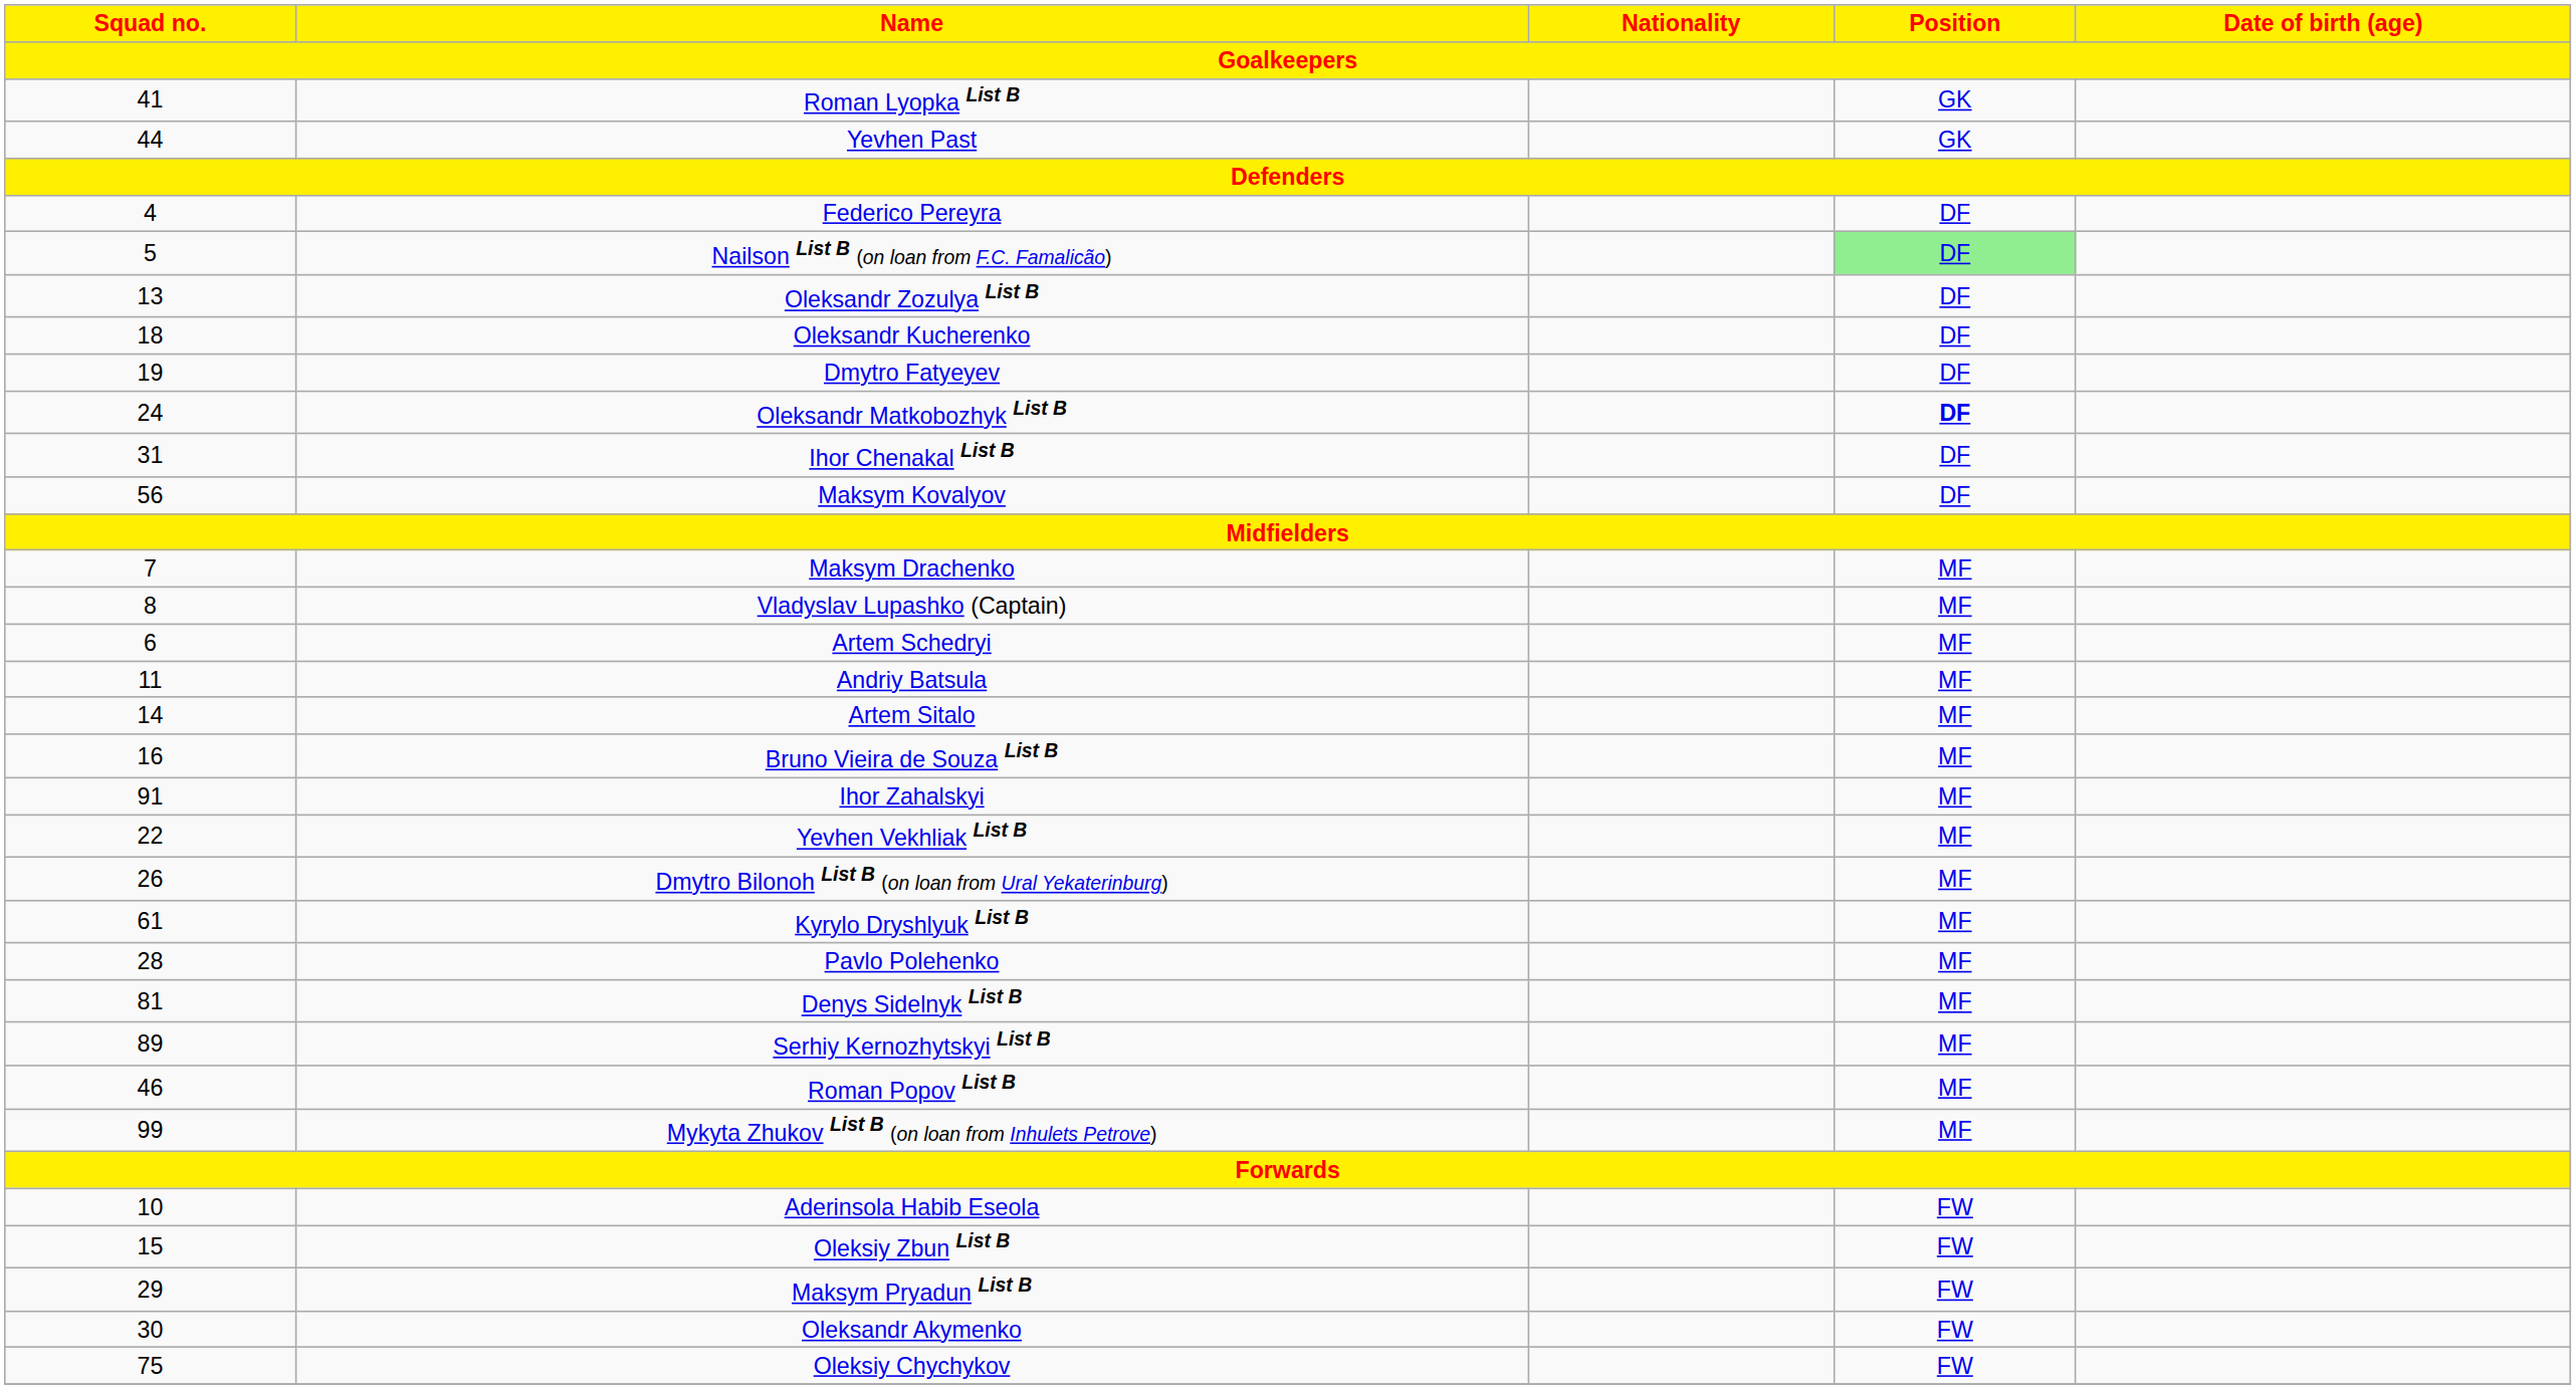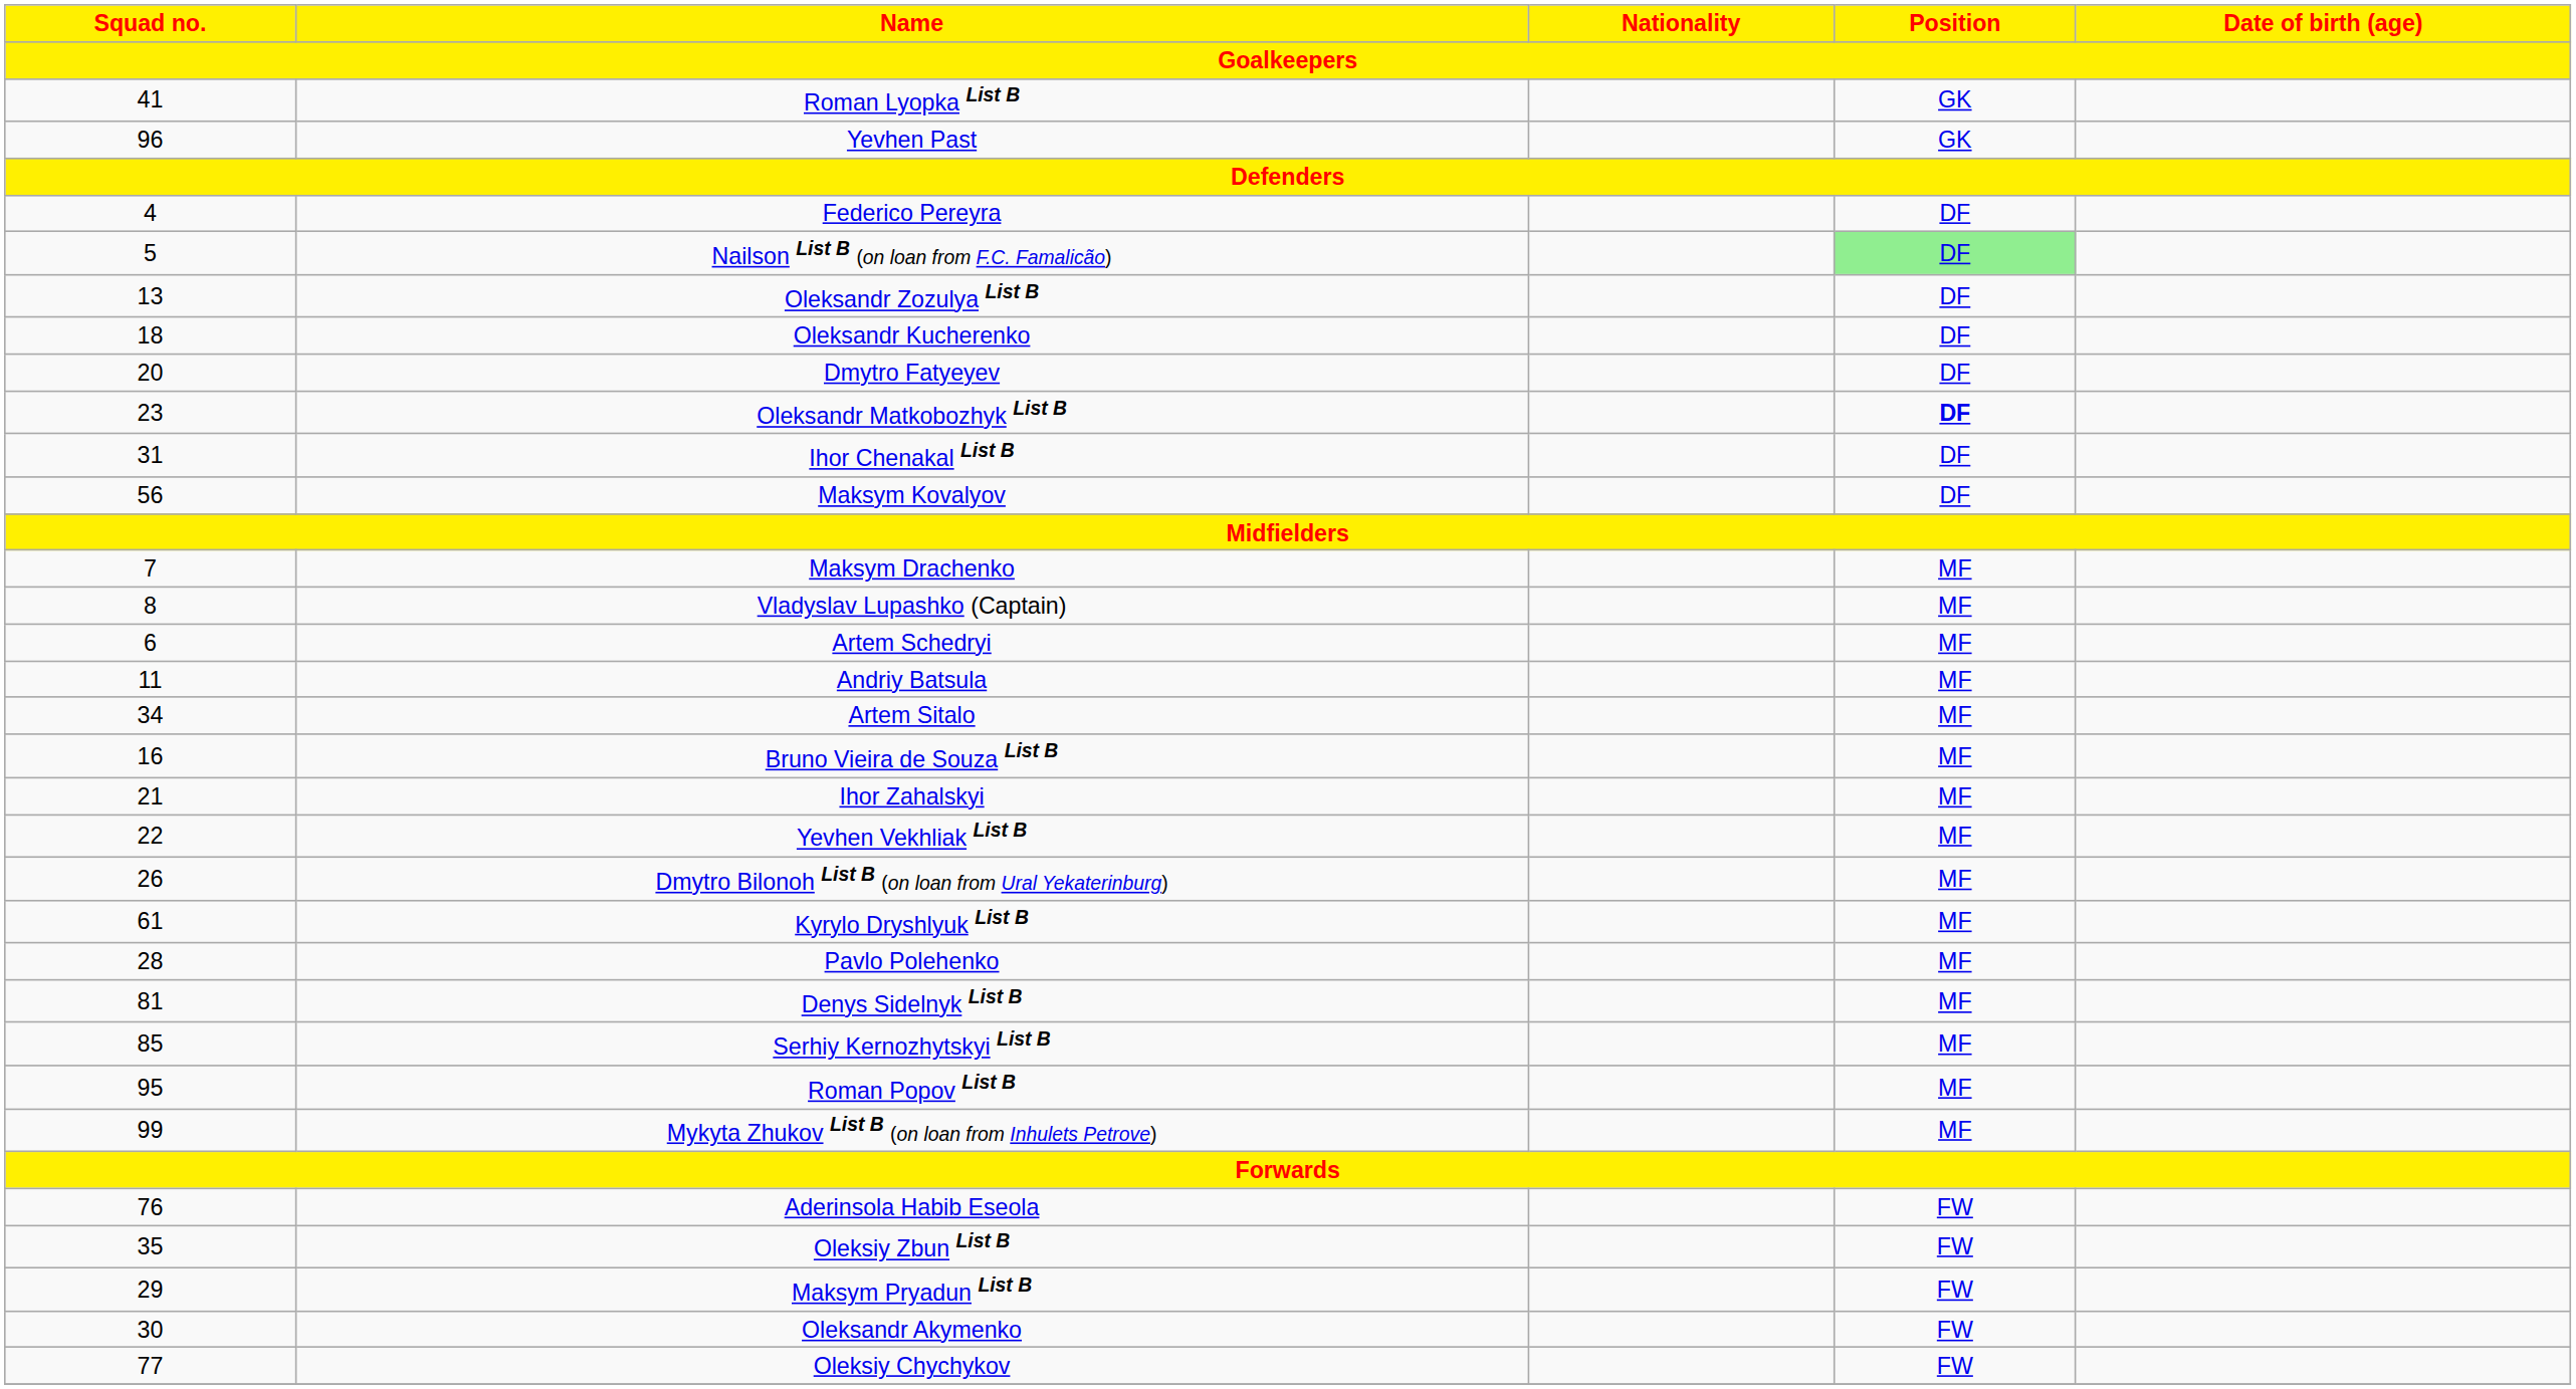 <table class="wikitable" style="text-align:center; font-size:90%; width:80%">
 <tr>
 <th style="background:#fff000; color:red; text-align:center">Squad no.</th>
 <th style="background:#fff000; color:red; text-align:center">Name</th>
 <th style="background:#fff000; color:red; text-align:center">Nationality</th>
 <th style="background:#fff000; color:red; text-align:center">Position</th>
 <th style="background:#fff000; color:red; text-align:center">Date of birth (age)</th>
 </tr>
 <tr>
 <th colspan="6" style="background:#fff000; color:red; text-align:center">Goalkeepers</th>
 </tr>
 <tr>
 <td>41</td>
 <td><a href='#'>Roman Lyopka</a> <sup><strong><em>List B</em></strong></sup></td>
 <td></td>
 <td><a href='#'>GK</a></td>
 <td></td>
 </tr>
 <tr>
-<td>44</td>
+<td>96</td>
 <td><a href='#'>Yevhen Past</a></td>
 <td></td>
 <td><a href='#'>GK</a></td>
 <td></td>
 </tr>
 <tr>
 <th colspan="6" style="background:#fff000; color:red; text-align:center">Defenders</th>
 </tr>
 <tr>
 <td>4</td>
 <td><a href='#'>Federico Pereyra</a></td>
 <td></td>
 <td><a href='#'>DF</a></td>
 <td></td>
 </tr>
 <tr>
 <td>5</td>
 <td><a href='#'>Nailson</a> <sup><strong><em>List B</em></strong></sup>  <small> (<em>on loan from <a href='#'>F.C. Famalicão</a></em>)</small></td>
 <td></td>
 <td style="background: lightgreen;"><a href='#'>DF</a></td>
 <td></td>
 </tr>
 <tr>
 <td>13</td>
 <td><a href='#'>Oleksandr Zozulya</a> <sup><strong><em>List B</em></strong></sup></td>
 <td></td>
 <td><a href='#'>DF</a></td>
 <td></td>
 </tr>
 <tr>
 <td>18</td>
 <td><a href='#'>Oleksandr Kucherenko</a></td>
 <td></td>
 <td><a href='#'>DF</a></td>
 <td></td>
 </tr>
 <tr>
-<td>19</td>
+<td>20</td>
 <td><a href='#'>Dmytro Fatyeyev</a></td>
 <td></td>
 <td><a href='#'>DF</a></td>
 <td></td>
 </tr>
 <tr>
-<td>24</td>
+<td>23</td>
 <td><a href='#'>Oleksandr Matkobozhyk</a> <sup><strong><em>List B</em></strong></sup></td>
 <td></td>
 <td><strong><a href='#'>DF</a></strong></td>
 <td></td>
 </tr>
 <tr>
 <td>31</td>
 <td><a href='#'>Ihor Chenakal</a> <sup><strong><em>List B</em></strong></sup></td>
 <td></td>
 <td><a href='#'>DF</a></td>
 <td></td>
 </tr>
 <tr>
 <td>56</td>
 <td><a href='#'>Maksym Kovalyov</a></td>
 <td></td>
 <td><a href='#'>DF</a></td>
 <td></td>
 </tr>
 <tr>
 <th colspan="6" style="background:#fff000; color:red; text-align:center">Midfielders</th>
 </tr>
 <tr>
 <td>7</td>
 <td><a href='#'>Maksym Drachenko</a></td>
 <td></td>
 <td><a href='#'>MF</a></td>
 <td></td>
 </tr>
 <tr>
 <td>8</td>
 <td><a href='#'>Vladyslav Lupashko</a> (Captain)</td>
 <td></td>
 <td><a href='#'>MF</a></td>
 <td></td>
 </tr>
 <tr>
 <td>6</td>
 <td><a href='#'>Artem Schedryi</a></td>
 <td></td>
 <td><a href='#'>MF</a></td>
 <td></td>
 </tr>
 <tr>
 <td>11</td>
 <td><a href='#'>Andriy Batsula</a></td>
 <td></td>
 <td><a href='#'>MF</a></td>
 <td></td>
 </tr>
 <tr>
-<td>14</td>
+<td>34</td>
 <td><a href='#'>Artem Sitalo</a></td>
 <td></td>
 <td><a href='#'>MF</a></td>
 <td></td>
 </tr>
 <tr>
 <td>16</td>
 <td><a href='#'>Bruno Vieira de Souza</a> <sup><strong><em>List B</em></strong></sup></td>
 <td></td>
 <td><a href='#'>MF</a></td>
 <td></td>
 </tr>
 <tr>
-<td>91</td>
+<td>21</td>
 <td><a href='#'>Ihor Zahalskyi</a></td>
 <td></td>
 <td><a href='#'>MF</a></td>
 <td></td>
 </tr>
 <tr>
 <td>22</td>
 <td><a href='#'>Yevhen Vekhliak</a> <sup><strong><em>List B</em></strong></sup></td>
 <td></td>
 <td><a href='#'>MF</a></td>
 <td></td>
 </tr>
 <tr>
 <td>26</td>
 <td><a href='#'>Dmytro Bilonoh</a> <sup><strong><em>List B</em></strong></sup> <small> (<em>on loan from <a href='#'>Ural Yekaterinburg</a></em>)</small></td>
 <td></td>
 <td><a href='#'>MF</a></td>
 <td></td>
 </tr>
 <tr>
 <td>61</td>
 <td><a href='#'>Kyrylo Dryshlyuk</a> <sup><strong><em>List B</em></strong></sup></td>
 <td></td>
 <td><a href='#'>MF</a></td>
 <td></td>
 </tr>
 <tr>
 <td>28</td>
 <td><a href='#'>Pavlo Polehenko</a></td>
 <td></td>
 <td><a href='#'>MF</a></td>
 <td></td>
 </tr>
 <tr>
 <td>81</td>
 <td><a href='#'>Denys Sidelnyk</a> <sup><strong><em>List B</em></strong></sup></td>
 <td></td>
 <td><a href='#'>MF</a></td>
 <td></td>
 </tr>
 <tr>
-<td>89</td>
+<td>85</td>
 <td><a href='#'>Serhiy Kernozhytskyi</a> <sup><strong><em>List B</em></strong></sup></td>
 <td></td>
 <td><a href='#'>MF</a></td>
 <td></td>
 </tr>
 <tr>
-<td>46</td>
+<td>95</td>
 <td><a href='#'>Roman Popov</a> <sup><strong><em>List B</em></strong></sup></td>
 <td></td>
 <td><a href='#'>MF</a></td>
 <td></td>
 </tr>
 <tr>
 <td>99</td>
 <td><a href='#'>Mykyta Zhukov</a> <sup><strong><em>List B</em></strong></sup> <small> (<em>on loan from <a href='#'>Inhulets Petrove</a></em>)</small></td>
 <td></td>
 <td><a href='#'>MF</a></td>
 <td></td>
 </tr>
 <tr>
 <th colspan="7" style="background:#fff000; color:red; text-align:center">Forwards</th>
 </tr>
 <tr>
-<td>10</td>
+<td>76</td>
 <td><a href='#'>Aderinsola Habib Eseola</a></td>
 <td></td>
 <td><a href='#'>FW</a></td>
 <td></td>
 </tr>
 <tr>
-<td>15</td>
+<td>35</td>
 <td><a href='#'>Oleksiy Zbun</a> <sup><strong><em>List B</em></strong></sup></td>
 <td></td>
 <td><a href='#'>FW</a></td>
 <td></td>
 </tr>
 <tr>
 <td>29</td>
 <td><a href='#'>Maksym Pryadun</a> <sup><strong><em>List B</em></strong></sup></td>
 <td></td>
 <td><a href='#'>FW</a></td>
 <td></td>
 </tr>
 <tr>
 <td>30</td>
 <td><a href='#'>Oleksandr Akymenko</a></td>
 <td></td>
 <td><a href='#'>FW</a></td>
 <td></td>
 </tr>
 <tr>
-<td>75</td>
+<td>77</td>
 <td><a href='#'>Oleksiy Chychykov</a></td>
 <td></td>
 <td><a href='#'>FW</a></td>
 <td></td>
 </tr>
 <tr>
 </tr>
 </table>
